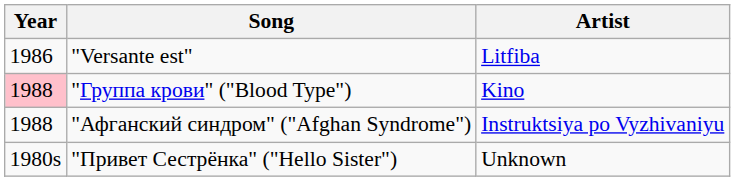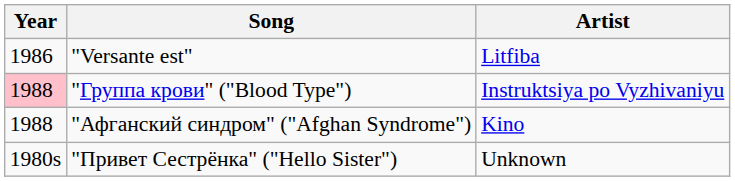 <table class="wikitable sortable">
 <tr>
 <th>Year</th>
 <th>Song</th>
 <th>Artist</th>
 </tr>
 <tr>
 <td>1986</td>
 <td>"Versante est"</td>
 <td><a href='#'>Litfiba</a></td>
 </tr>
 <tr>
 <td style="background: pink;">1988</td>
 <td>"<a href='#'>Группа крови</a>" ("Blood Type")</td>
-<td><a href='#'>Kino</a></td>
+<td><a href='#'>Instruktsiya po Vyzhivaniyu</a></td>
 </tr>
 <tr>
 <td>1988</td>
 <td>"Афганский синдром" ("Afghan Syndrome")</td>
-<td><a href='#'>Instruktsiya po Vyzhivaniyu</a></td>
+<td><a href='#'>Kino</a></td>
 </tr>
 <tr>
 <td>1980s</td>
 <td>"Привет Сестрёнка" ("Hello Sister")</td>
 <td>Unknown</td>
 </tr>
 </table>
